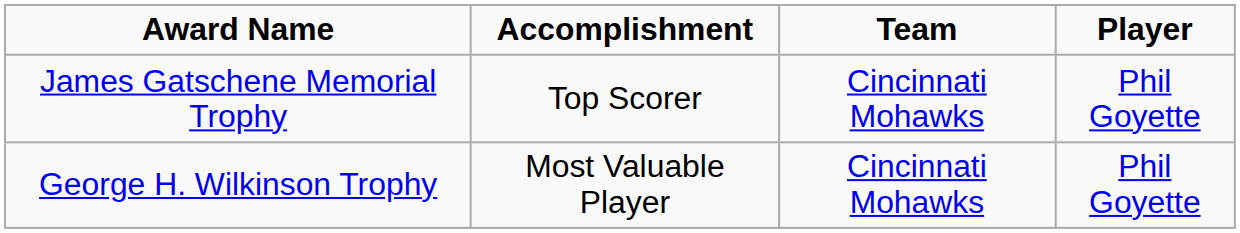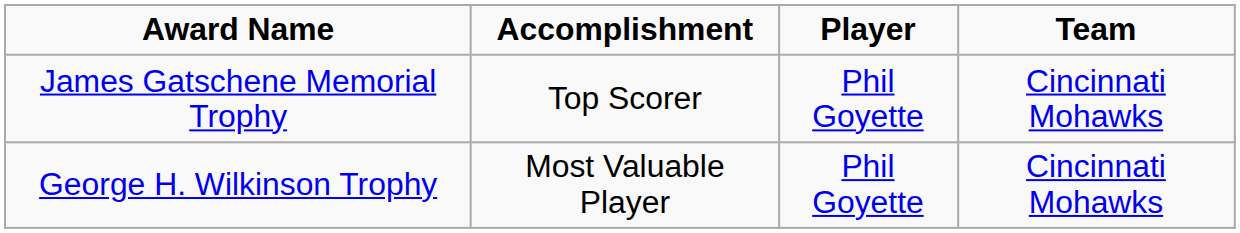 <table class="wikitable" width="70%">
 <tr align="center">
 <td><strong>Award Name</strong></td>
 <td><strong>Accomplishment</strong></td>
+<td><strong>Player</strong></td>
 <td><strong>Team</strong></td>
-<td><strong>Player</strong></td>
 </tr>
 <tr align="center">
 <td><a href='#'>James Gatschene Memorial Trophy</a></td>
 <td>Top Scorer</td>
+<td><a href='#'>Phil Goyette</a></td>
 <td><a href='#'>Cincinnati Mohawks</a></td>
-<td><a href='#'>Phil Goyette</a></td>
 </tr>
 <tr align="center">
 <td><a href='#'>George H. Wilkinson Trophy</a></td>
 <td>Most Valuable Player</td>
+<td><a href='#'>Phil Goyette</a></td>
 <td><a href='#'>Cincinnati Mohawks</a></td>
-<td><a href='#'>Phil Goyette</a></td>
 </tr>
 </table>
